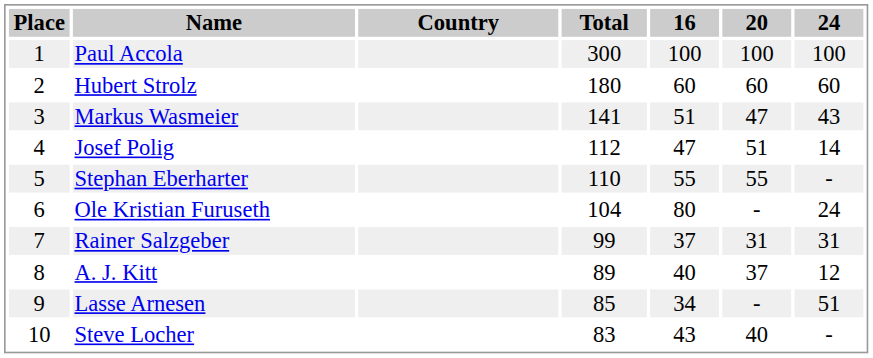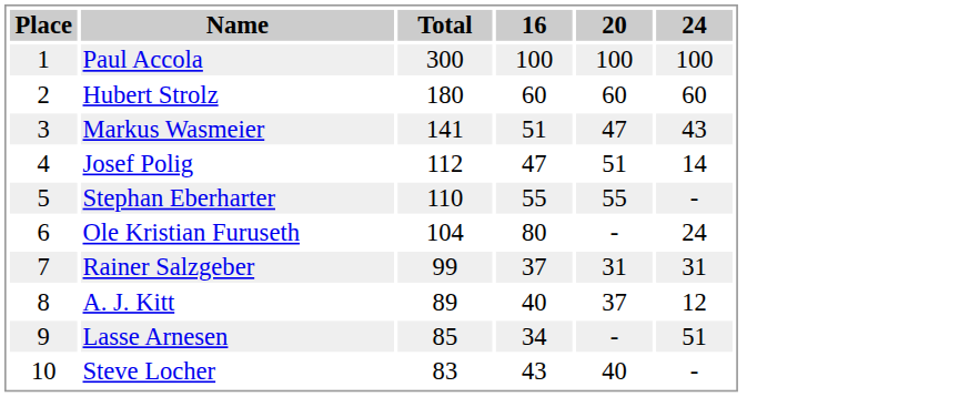 <table border="0" style="border: 1px solid #999; background-color:#FFFFFF; text-align:center; font-size:86%; line-height:15px;">
 <tr align="center" bgcolor="#CCCCCC">
 <th width=35>Place</th>
 <th width=170>Name</th>
-<th width=120>Country</th>
 <th width=50>Total</th>
 <th width=40>16</th>
 <th width=40>20</th>
 <th width=40>24</th>
 </tr>
 <tr bgcolor="#EFEFEF">
 <td>1</td>
 <td align="left"><a href='#'>Paul Accola</a></td>
-<td align="left"></td>
 <td>300</td>
 <td>100</td>
 <td>100</td>
 <td>100</td>
 </tr>
 <tr>
 <td>2</td>
 <td align="left"><a href='#'>Hubert Strolz</a></td>
-<td align="left"></td>
 <td>180</td>
 <td>60</td>
 <td>60</td>
 <td>60</td>
 </tr>
 <tr bgcolor="#EFEFEF">
 <td>3</td>
 <td align="left"><a href='#'>Markus Wasmeier</a></td>
-<td align="left"></td>
 <td>141</td>
 <td>51</td>
 <td>47</td>
 <td>43</td>
 </tr>
 <tr>
 <td>4</td>
 <td align="left"><a href='#'>Josef Polig</a></td>
-<td align="left"></td>
 <td>112</td>
 <td>47</td>
 <td>51</td>
 <td>14</td>
 </tr>
 <tr bgcolor="#EFEFEF">
 <td>5</td>
 <td align="left"><a href='#'>Stephan Eberharter</a></td>
-<td align="left"></td>
 <td>110</td>
 <td>55</td>
 <td>55</td>
 <td>-</td>
 </tr>
 <tr>
 <td>6</td>
 <td align="left"><a href='#'>Ole Kristian Furuseth</a></td>
-<td align="left"></td>
 <td>104</td>
 <td>80</td>
 <td>-</td>
 <td>24</td>
 </tr>
 <tr bgcolor="#EFEFEF">
 <td>7</td>
 <td align="left"><a href='#'>Rainer Salzgeber</a></td>
-<td align="left"></td>
 <td>99</td>
 <td>37</td>
 <td>31</td>
 <td>31</td>
 </tr>
 <tr>
 <td>8</td>
 <td align="left"><a href='#'>A. J. Kitt</a></td>
-<td align="left"></td>
 <td>89</td>
 <td>40</td>
 <td>37</td>
 <td>12</td>
 </tr>
 <tr bgcolor="#EFEFEF">
 <td>9</td>
 <td align="left"><a href='#'>Lasse Arnesen</a></td>
-<td align="left"></td>
 <td>85</td>
 <td>34</td>
 <td>-</td>
 <td>51</td>
 </tr>
 <tr>
 <td>10</td>
 <td align="left"><a href='#'>Steve Locher</a></td>
-<td align="left"></td>
 <td>83</td>
 <td>43</td>
 <td>40</td>
 <td>-</td>
 </tr>
 </table>
